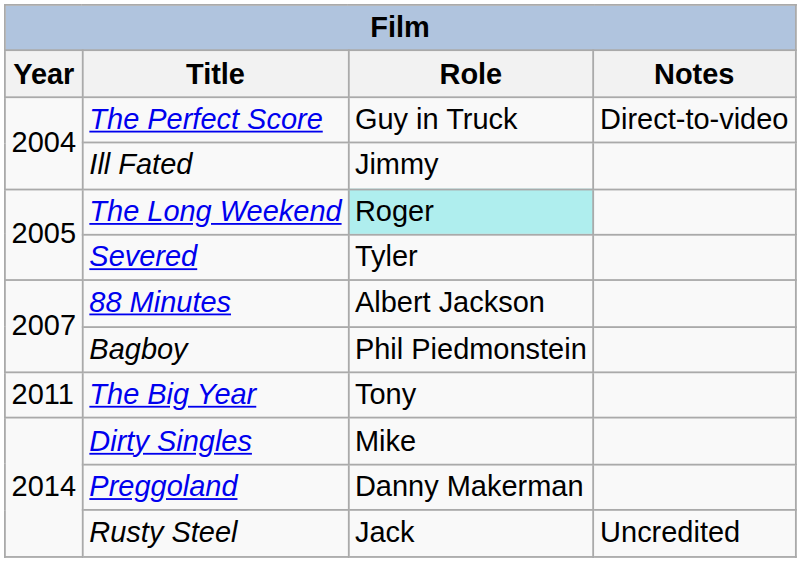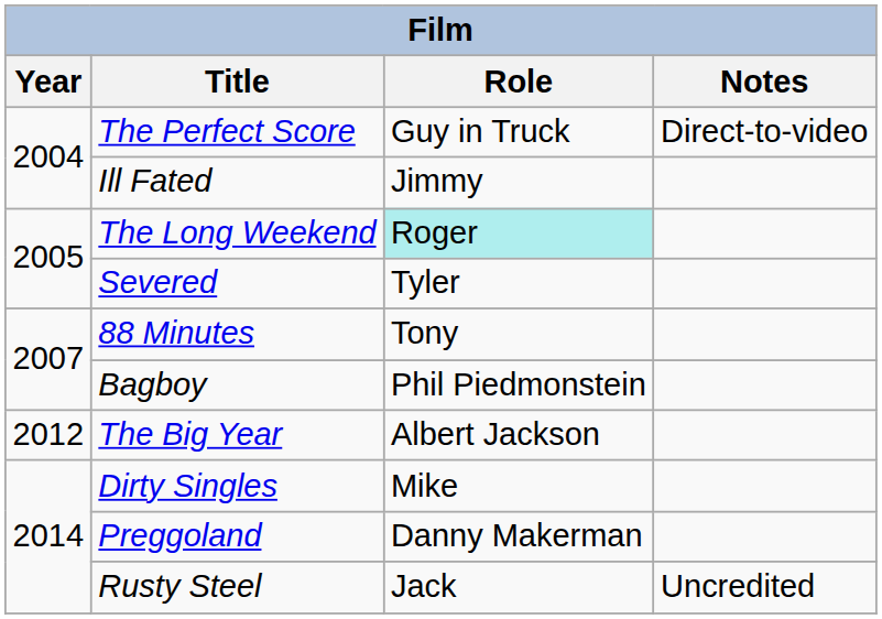 <table class="wikitable sortable">
 <tr>
 <th colspan=4 style="background:#B0C4DE;">Film</th>
 </tr>
 <tr>
 <th>Year</th>
 <th>Title</th>
 <th>Role</th>
 <th class="unsortable">Notes</th>
 </tr>
 <tr>
 <td rowspan="2">2004</td>
 <td data-sort-value="Perfect Score, The"><em><a href='#'>The Perfect Score</a></em></td>
 <td>Guy in Truck</td>
 <td>Direct-to-video</td>
 </tr>
 <tr>
 <td><em>Ill Fated</em></td>
 <td>Jimmy</td>
 <td></td>
 </tr>
 <tr>
 <td rowspan="2">2005</td>
 <td data-sort-value="Long Weekend, The"><em><a href='#'>The Long Weekend</a></em></td>
 <td style="background: paleturquoise;">Roger</td>
 <td></td>
 </tr>
 <tr>
 <td><em><a href='#'>Severed</a></em></td>
 <td>Tyler</td>
 <td></td>
 </tr>
 <tr>
 <td rowspan="2">2007</td>
 <td><em><a href='#'>88 Minutes</a></em></td>
-<td>Albert Jackson</td>
+<td>Tony</td>
 <td></td>
 </tr>
 <tr>
 <td><em>Bagboy</em></td>
 <td>Phil Piedmonstein</td>
 <td></td>
 </tr>
 <tr>
-<td>2011</td>
+<td>2012</td>
 <td data-sort-value="Big Year, The"><em><a href='#'>The Big Year</a></em></td>
-<td>Tony</td>
+<td>Albert Jackson</td>
 <td></td>
 </tr>
 <tr>
 <td rowspan="3">2014</td>
 <td><em><a href='#'>Dirty Singles</a></em></td>
 <td>Mike</td>
 <td></td>
 </tr>
 <tr>
 <td><em><a href='#'>Preggoland</a></em></td>
 <td>Danny Makerman</td>
 <td></td>
 </tr>
 <tr>
 <td><em>Rusty Steel</em></td>
 <td>Jack</td>
 <td>Uncredited</td>
 </tr>
 </table>
